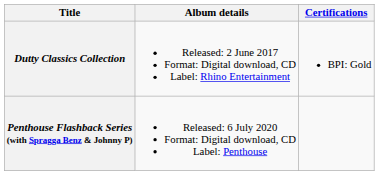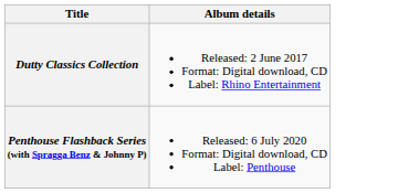 <table class="wikitable plainrowheaders" style="text-align:center;">
 <tr>
 <th>Title</th>
 <th>Album details</th>
-<th><a href='#'>Certifications</a></th>
 </tr>
 <tr>
 <th scope="row"><em>Dutty Classics Collection</em></th>
 <td><br><ul><li>Released: 2 June 2017</li><li>Format: Digital download, CD</li><li>Label: <a href='#'>Rhino Entertainment</a></li></ul></td>
-<td><br><ul><li>BPI: Gold</li></ul></td>
 </tr>
 <tr>
 <th scope="row"><em>Penthouse Flashback Series</em><br><small>(with <a href='#'>Spragga Benz</a> & Johnny P)</small></th>
 <td><br><ul><li>Released: 6 July 2020</li><li>Format: Digital download, CD</li><li>Label: <a href='#'>Penthouse</a></li></ul></td>
-<td></td>
 </tr>
 </table>
